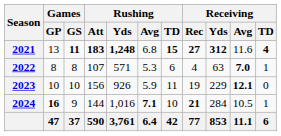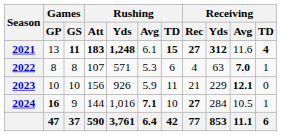 <table class="wikitable" style="text-align:center;">
 <tr>
 <th rowspan="2">Season</th>
 <th colspan="2">Games</th>
 <th colspan="4">Rushing</th>
 <th colspan="4">Receiving</th>
 </tr>
 <tr>
 <th>GP</th>
 <th>GS</th>
 <th>Att</th>
 <th>Yds</th>
 <th>Avg</th>
 <th>TD</th>
 <th>Rec</th>
 <th>Yds</th>
 <th>Avg</th>
 <th>TD</th>
 </tr>
 <tr>
 <th><a href='#'>2021</a></th>
 <td>13</td>
 <td><strong>11</strong></td>
 <td><strong>183</strong></td>
 <td><strong>1,248</strong></td>
-<td>6.8</td>
+<td>6.1</td>
 <td><strong>15</strong></td>
 <td><strong>27</strong></td>
 <td><strong>312</strong></td>
 <td>11.6</td>
 <td><strong>4</strong></td>
 </tr>
 <tr>
 <th><a href='#'>2022</a></th>
 <td>8</td>
 <td>8</td>
 <td>107</td>
 <td>571</td>
 <td>5.3</td>
 <td>6</td>
 <td>4</td>
 <td>63</td>
 <td><strong>7.0</strong></td>
 <td>1</td>
 </tr>
 <tr>
 <th><a href='#'>2023</a></th>
 <td>10</td>
 <td>10</td>
 <td>156</td>
 <td>926</td>
 <td>5.9</td>
 <td>11</td>
-<td>19</td>
+<td>21</td>
 <td>229</td>
 <td><strong>12.1</strong></td>
 <td>0</td>
 </tr>
 <tr>
 <th><a href='#'>2024</a></th>
 <td><strong>16</strong></td>
 <td>9</td>
 <td>144</td>
 <td>1,016</td>
 <td><strong>7.1</strong></td>
 <td>10</td>
-<td><strong>21</strong></td>
+<td><strong>27</strong></td>
 <td>284</td>
 <td>10.5</td>
 <td>1</td>
 </tr>
 <tr>
 <th></th>
 <th>47</th>
 <th>37</th>
 <th>590</th>
 <th>3,761</th>
 <th>6.4</th>
 <th>42</th>
 <th>77</th>
 <th>853</th>
 <th>11.1</th>
 <th>6</th>
 </tr>
 </table>
